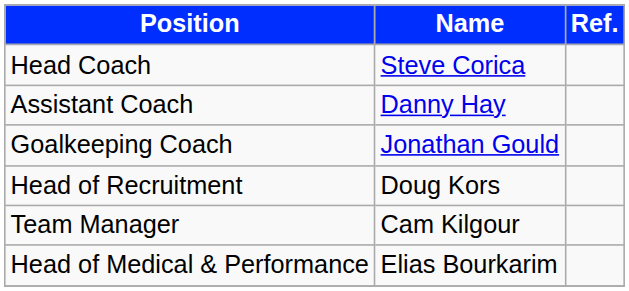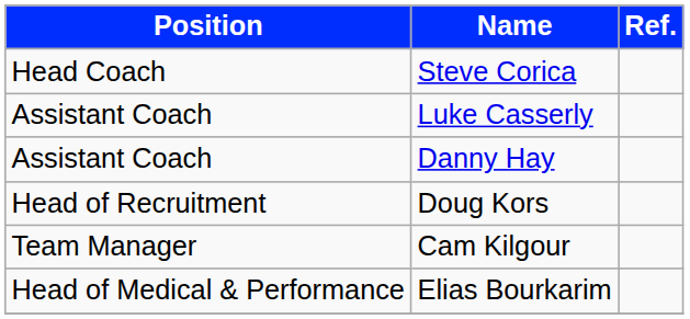 <table class="wikitable">
 <tr>
 <th style="color:#FFFFFF; background:#002EFF;">Position</th>
 <th style="color:#FFFFFF; background:#002EFF;">Name</th>
 <th style="color:#FFFFFF; background:#002EFF;">Ref.</th>
 </tr>
 <tr>
 <td>Head Coach</td>
 <td> <a href='#'>Steve Corica</a></td>
 <td></td>
 </tr>
 <tr>
 <td>Assistant Coach</td>
-<td> <a href='#'>Danny Hay</a></td>
+<td> <a href='#'>Luke Casserly</a></td>
 <td></td>
 </tr>
 <tr>
-<td>Goalkeeping Coach</td>
-<td> <a href='#'>Jonathan Gould</a></td>
+<td>Assistant Coach</td>
+<td> <a href='#'>Danny Hay</a></td>
 <td></td>
 </tr>
 <tr>
 <td>Head of Recruitment</td>
 <td> Doug Kors</td>
 <td></td>
 </tr>
 <tr>
 <td>Team Manager</td>
 <td> Cam Kilgour</td>
 <td></td>
 </tr>
 <tr>
 <td>Head of Medical & Performance</td>
 <td> Elias Bourkarim</td>
 <td></td>
 </tr>
 <tr>
 </tr>
 </table>
